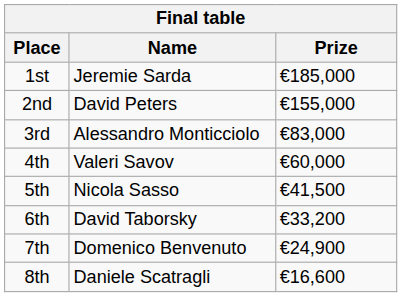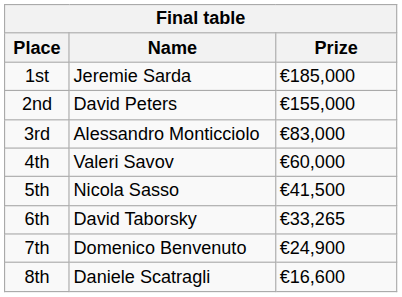 <table class="wikitable">
 <tr>
 <th colspan="3">Final table</th>
 </tr>
 <tr>
 <th style="width:50px;">Place</th>
 <th style="width:175px;">Name</th>
 <th style="width:100px;">Prize</th>
 </tr>
 <tr>
 <td style="text-align:center;">1st</td>
 <td> Jeremie Sarda</td>
 <td>€185,000</td>
 </tr>
 <tr>
 <td style="text-align:center;">2nd</td>
 <td> David Peters</td>
 <td>€155,000</td>
 </tr>
 <tr>
 <td style="text-align:center;">3rd</td>
 <td> Alessandro Monticciolo</td>
 <td>€83,000</td>
 </tr>
 <tr>
 <td style="text-align:center;">4th</td>
 <td> Valeri Savov</td>
 <td>€60,000</td>
 </tr>
 <tr>
 <td style="text-align:center;">5th</td>
 <td> Nicola Sasso</td>
 <td>€41,500</td>
 </tr>
 <tr>
 <td style="text-align:center;">6th</td>
 <td> David Taborsky</td>
-<td>€33,200</td>
+<td>€33,265</td>
 </tr>
 <tr>
 <td style="text-align:center;">7th</td>
 <td> Domenico Benvenuto</td>
 <td>€24,900</td>
 </tr>
 <tr>
 <td style="text-align:center;">8th</td>
 <td> Daniele Scatragli</td>
 <td>€16,600</td>
 </tr>
 </table>
